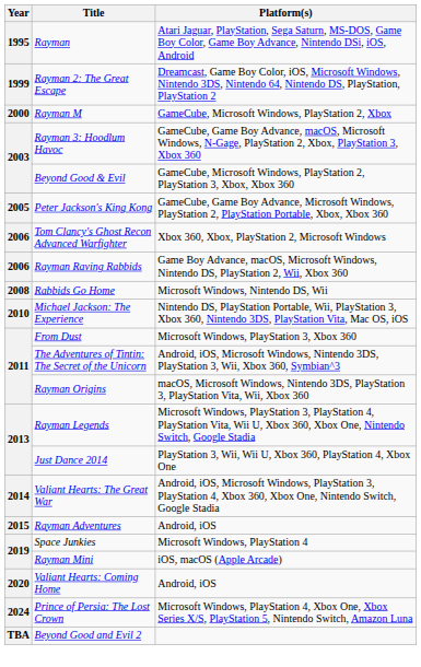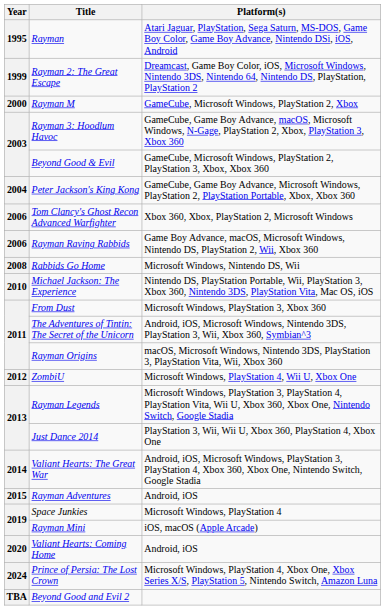 <table class="wikitable sortable plainrowheaders">
 <tr>
 <th scope="col">Year</th>
 <th scope="col">Title</th>
 <th scope="col">Platform(s)</th>
 </tr>
 <tr>
 <th scope="row">1995</th>
 <td><em><a href='#'>Rayman</a></em></td>
 <td><a href='#'>Atari Jaguar</a>, <a href='#'>PlayStation</a>, <a href='#'>Sega Saturn</a>, <a href='#'>MS-DOS</a>, <a href='#'>Game Boy Color</a>, <a href='#'>Game Boy Advance</a>, <a href='#'>Nintendo DSi</a>, <a href='#'>iOS</a>, <a href='#'>Android</a></td>
 </tr>
 <tr>
 <th scope="row">1999</th>
 <td><em><a href='#'>Rayman 2: The Great Escape</a></em></td>
 <td><a href='#'>Dreamcast</a>, Game Boy Color, iOS, <a href='#'>Microsoft Windows</a>, <a href='#'>Nintendo 3DS</a>, <a href='#'>Nintendo 64</a>, <a href='#'>Nintendo DS</a>, PlayStation, <a href='#'>PlayStation 2</a></td>
 </tr>
 <tr>
 <th scope="row">2000</th>
 <td><em><a href='#'>Rayman M</a></em></td>
 <td><a href='#'>GameCube</a>, Microsoft Windows, PlayStation 2, <a href='#'>Xbox</a></td>
 </tr>
 <tr>
 <th scope="row" rowspan="2">2003</th>
 <td><em><a href='#'>Rayman 3: Hoodlum Havoc</a></em></td>
 <td>GameCube, Game Boy Advance, <a href='#'>macOS</a>, Microsoft Windows, <a href='#'>N-Gage</a>, PlayStation 2, Xbox, <a href='#'>PlayStation 3</a>, <a href='#'>Xbox 360</a></td>
 </tr>
 <tr>
 <td><em><a href='#'>Beyond Good & Evil</a></em></td>
 <td>GameCube, Microsoft Windows, PlayStation 2, PlayStation 3, Xbox, Xbox 360</td>
 </tr>
 <tr>
-<th scope="row">2005</th>
+<th scope="row">2004</th>
 <td><em><a href='#'>Peter Jackson's King Kong</a></em></td>
 <td>GameCube, Game Boy Advance, Microsoft Windows, PlayStation 2, <a href='#'>PlayStation Portable</a>, Xbox, Xbox 360</td>
 </tr>
 <tr>
 <th scope="row">2006</th>
 <td><em><a href='#'>Tom Clancy's Ghost Recon Advanced Warfighter</a></em></td>
 <td>Xbox 360, Xbox, PlayStation 2, Microsoft Windows</td>
 </tr>
 <tr>
 <th scope="row">2006</th>
 <td><em><a href='#'>Rayman Raving Rabbids</a></em></td>
 <td>Game Boy Advance, macOS, Microsoft Windows, Nintendo DS, PlayStation 2, <a href='#'>Wii</a>, Xbox 360</td>
 </tr>
 <tr>
 <th scope="row">2008</th>
 <td><em><a href='#'>Rabbids Go Home</a></em></td>
 <td>Microsoft Windows, Nintendo DS, Wii</td>
 </tr>
 <tr>
 <th scope="row">2010</th>
 <td><em><a href='#'>Michael Jackson: The Experience</a></em></td>
 <td>Nintendo DS, PlayStation Portable, Wii,  PlayStation 3, Xbox 360, <a href='#'>Nintendo 3DS</a>, <a href='#'>PlayStation Vita</a>, Mac OS, iOS</td>
 </tr>
 <tr>
 <th scope="row" rowspan="3">2011</th>
 <td><em><a href='#'>From Dust</a></em></td>
 <td>Microsoft Windows, PlayStation 3, Xbox 360</td>
 </tr>
 <tr>
 <td><em><a href='#'>The Adventures of Tintin: The Secret of the Unicorn</a></em></td>
 <td>Android, iOS, Microsoft Windows, Nintendo 3DS, PlayStation 3, Wii, Xbox 360, <a href='#'>Symbian^3</a></td>
 </tr>
 <tr>
 <td><em><a href='#'>Rayman Origins</a></em></td>
 <td>macOS, Microsoft Windows, Nintendo 3DS, PlayStation 3, PlayStation Vita, Wii, Xbox 360</td>
+</tr>
+<tr>
+<th scope="row">2012</th>
+<td><em><a href='#'>ZombiU</a></em></td>
+<td>Microsoft Windows, <a href='#'>PlayStation 4</a>, <a href='#'>Wii U</a>, <a href='#'>Xbox One</a></td>
 </tr>
 <tr>
 <th rowspan="2" scope="row">2013</th>
 <td><em><a href='#'>Rayman Legends</a></em></td>
 <td>Microsoft Windows, PlayStation 3, PlayStation 4, PlayStation Vita, Wii U, Xbox 360, Xbox One, <a href='#'>Nintendo Switch</a>, <a href='#'>Google Stadia</a></td>
 </tr>
 <tr>
 <td><em><a href='#'>Just Dance 2014</a></em></td>
 <td>PlayStation 3, Wii, Wii U, Xbox 360, PlayStation 4, Xbox One</td>
 </tr>
 <tr>
 <th scope="row">2014</th>
 <td><em><a href='#'>Valiant Hearts: The Great War</a></em></td>
 <td>Android, iOS, Microsoft Windows, PlayStation 3, PlayStation 4, Xbox 360, Xbox One, Nintendo Switch, Google Stadia</td>
 </tr>
 <tr>
 <th scope="row">2015</th>
 <td><em><a href='#'>Rayman Adventures</a></em></td>
 <td>Android, iOS</td>
 </tr>
 <tr>
 <th rowspan="2" scope="row">2019</th>
 <td><em>Space Junkies</em></td>
 <td>Microsoft Windows, PlayStation 4</td>
 </tr>
 <tr>
 <td><em><a href='#'>Rayman Mini</a></em></td>
 <td>iOS, macOS (<a href='#'>Apple Arcade</a>)</td>
 </tr>
 <tr>
 <th scope="row">2020</th>
 <td><em><a href='#'>Valiant Hearts: Coming Home</a></em></td>
 <td>Android, iOS</td>
 </tr>
 <tr>
 <th scope="row">2024</th>
 <td><em><a href='#'>Prince of Persia: The Lost Crown</a></em></td>
 <td>Microsoft Windows, PlayStation 4, Xbox One, <a href='#'>Xbox Series X/S</a>, <a href='#'>PlayStation 5</a>, Nintendo Switch, <a href='#'>Amazon Luna</a></td>
 </tr>
 <tr>
 <th scope="row">TBA</th>
 <td><em><a href='#'>Beyond Good and Evil 2</a></em></td>
 <td></td>
 </tr>
 </table>
